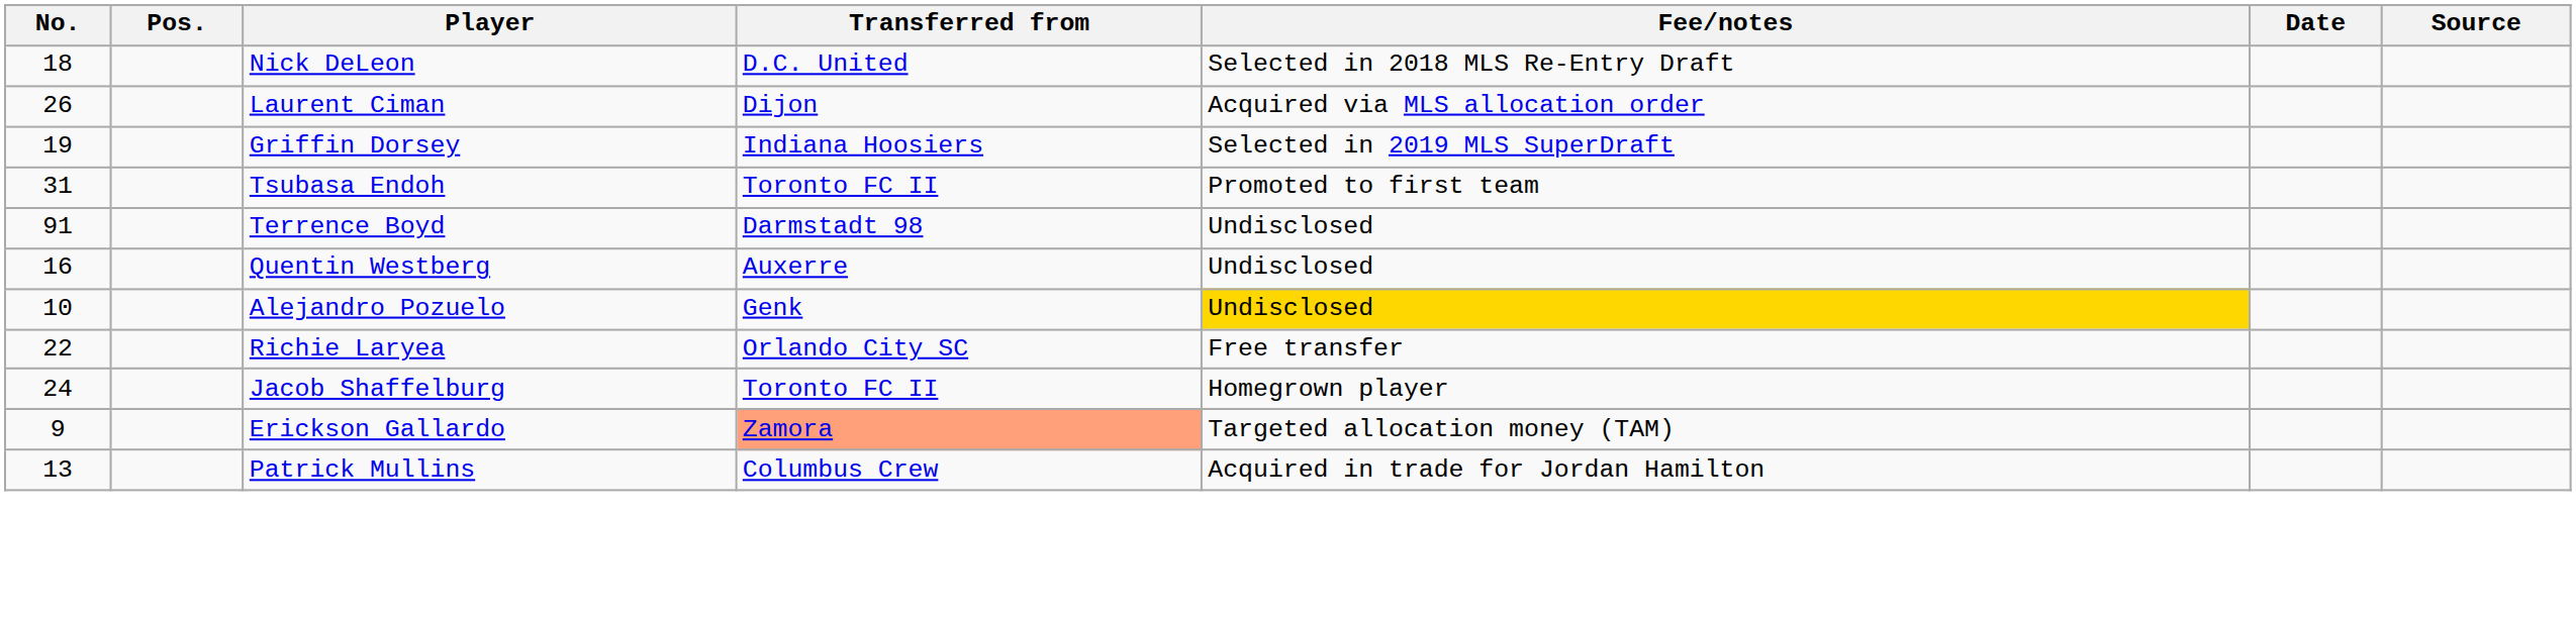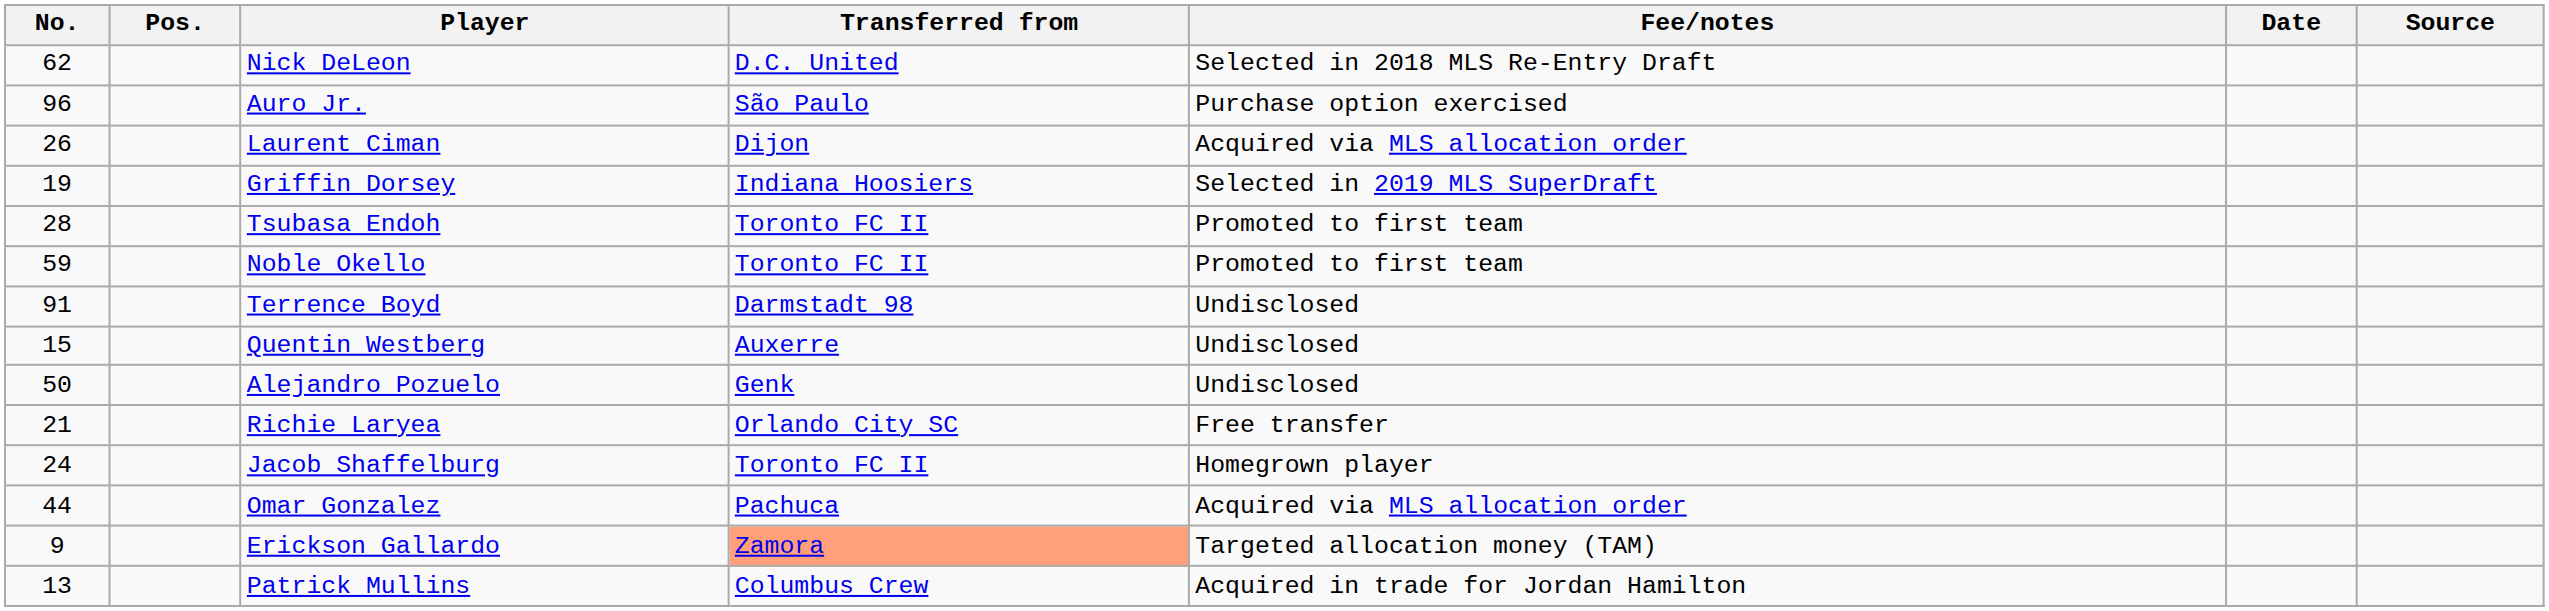 <table class="wikitable sortable" style="width:100%; text-align:center; font-size:95%; text-align:left;">
 <tr>
 <th>No.</th>
 <th>Pos.</th>
 <th>Player</th>
 <th>Transferred from</th>
 <th>Fee/notes</th>
 <th>Date</th>
 <th>Source</th>
 </tr>
 <tr>
-<td align=center>18</td>
+<td align=center>62</td>
 <td align=center></td>
 <td> <a href='#'>Nick DeLeon</a></td>
 <td> <a href='#'>D.C. United</a></td>
 <td>Selected in 2018 MLS Re-Entry Draft</td>
+<td></td>
+<td></td>
+</tr>
+<tr>
+<td align=center>96</td>
+<td align=center></td>
+<td> <a href='#'>Auro Jr.</a></td>
+<td> <a href='#'>São Paulo</a></td>
+<td>Purchase option exercised</td>
 <td></td>
 <td></td>
 </tr>
 <tr>
 <td align=center>26</td>
 <td align=center></td>
 <td> <a href='#'>Laurent Ciman</a></td>
 <td> <a href='#'>Dijon</a></td>
 <td>Acquired via <a href='#'>MLS allocation order</a></td>
 <td></td>
 <td></td>
 </tr>
 <tr>
 <td align=center>19</td>
 <td align=center></td>
 <td> <a href='#'>Griffin Dorsey</a></td>
 <td> <a href='#'>Indiana Hoosiers</a></td>
 <td>Selected in <a href='#'>2019 MLS SuperDraft</a></td>
 <td></td>
 <td></td>
 </tr>
 <tr>
-<td align=center>31</td>
+<td align=center>28</td>
 <td align=center></td>
 <td> <a href='#'>Tsubasa Endoh</a></td>
+<td> <a href='#'>Toronto FC II</a></td>
+<td>Promoted to first team</td>
+<td></td>
+<td></td>
+</tr>
+<tr>
+<td align=center>59</td>
+<td align=center></td>
+<td> <a href='#'>Noble Okello</a></td>
 <td> <a href='#'>Toronto FC II</a></td>
 <td>Promoted to first team</td>
 <td></td>
 <td></td>
 </tr>
 <tr>
 <td align=center>91</td>
 <td align=center></td>
 <td> <a href='#'>Terrence Boyd</a></td>
 <td> <a href='#'>Darmstadt 98</a></td>
 <td>Undisclosed</td>
 <td></td>
 <td></td>
 </tr>
 <tr>
-<td align=center>16</td>
+<td align=center>15</td>
 <td align=center></td>
 <td> <a href='#'>Quentin Westberg</a></td>
 <td> <a href='#'>Auxerre</a></td>
 <td>Undisclosed</td>
 <td></td>
 <td></td>
 </tr>
 <tr>
-<td align=center>10</td>
+<td align=center>50</td>
 <td align=center></td>
 <td> <a href='#'>Alejandro Pozuelo</a></td>
 <td> <a href='#'>Genk</a></td>
-<td style="background: gold;">Undisclosed</td>
+<td>Undisclosed</td>
 <td></td>
 <td></td>
 </tr>
 <tr>
-<td align=center>22</td>
+<td align=center>21</td>
 <td align=center></td>
 <td> <a href='#'>Richie Laryea</a></td>
 <td> <a href='#'>Orlando City SC</a></td>
 <td>Free transfer</td>
 <td></td>
 <td></td>
 </tr>
 <tr>
 <td align=center>24</td>
 <td align=center></td>
 <td> <a href='#'>Jacob Shaffelburg</a></td>
 <td> <a href='#'>Toronto FC II</a></td>
 <td>Homegrown player</td>
+<td></td>
+<td></td>
+</tr>
+<tr>
+<td align=center>44</td>
+<td align=center></td>
+<td> <a href='#'>Omar Gonzalez</a></td>
+<td> <a href='#'>Pachuca</a></td>
+<td>Acquired via <a href='#'>MLS allocation order</a></td>
 <td></td>
 <td></td>
 </tr>
 <tr>
 <td align=center>9</td>
 <td align=center></td>
 <td> <a href='#'>Erickson Gallardo</a></td>
 <td style="background: lightsalmon;"> <a href='#'>Zamora</a></td>
 <td>Targeted allocation money (TAM)</td>
 <td></td>
 <td></td>
 </tr>
 <tr>
 <td align=center>13</td>
 <td align=center></td>
 <td> <a href='#'>Patrick Mullins</a></td>
 <td> <a href='#'>Columbus Crew</a></td>
 <td>Acquired in trade for Jordan Hamilton</td>
 <td></td>
 <td></td>
 </tr>
 </table>
